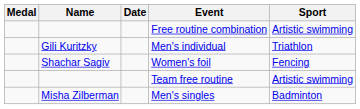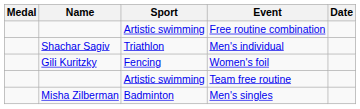 <table class="wikitable sortable" style="font-size: 95%;">
 <tr>
 <th>Medal</th>
 <th>Name</th>
+<th>Sport</th>
+<th>Event</th>
 <th>Date</th>
-<th>Event</th>
-<th>Sport</th>
 </tr>
 <tr>
 <td></td>
 <td></td>
+<td><a href='#'>Artistic swimming</a></td>
+<td><a href='#'>Free routine combination</a></td>
 <td></td>
-<td><a href='#'>Free routine combination</a></td>
-<td><a href='#'>Artistic swimming</a></td>
+</tr>
+<tr>
+<td></td>
+<td><a href='#'>Shachar Sagiv</a></td>
+<td><a href='#'>Triathlon</a></td>
+<td><a href='#'>Men's individual</a></td>
+<td></td>
 </tr>
 <tr>
 <td></td>
 <td><a href='#'>Gili Kuritzky</a></td>
+<td><a href='#'>Fencing</a></td>
+<td><a href='#'>Women's foil</a></td>
 <td></td>
-<td><a href='#'>Men's individual</a></td>
-<td><a href='#'>Triathlon</a></td>
-</tr>
-<tr>
-<td></td>
-<td><a href='#'>Shachar Sagiv</a></td>
-<td></td>
-<td><a href='#'>Women's foil</a></td>
-<td><a href='#'>Fencing</a></td>
 </tr>
 <tr>
 <td></td>
 <td></td>
+<td><a href='#'>Artistic swimming</a></td>
+<td><a href='#'>Team free routine</a></td>
 <td></td>
-<td><a href='#'>Team free routine</a></td>
-<td><a href='#'>Artistic swimming</a></td>
 </tr>
 <tr>
 <td></td>
 <td><a href='#'>Misha Zilberman</a></td>
+<td><a href='#'>Badminton</a></td>
+<td><a href='#'>Men's singles</a></td>
 <td></td>
-<td><a href='#'>Men's singles</a></td>
-<td><a href='#'>Badminton</a></td>
 </tr>
 </table>
